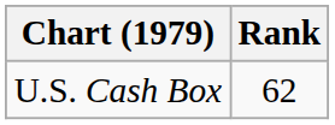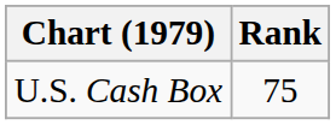 <table class="wikitable">
 <tr>
 <th align="left">Chart (1979)</th>
 <th style="text-align:center;">Rank</th>
 </tr>
 <tr>
 <td>U.S. <em>Cash Box</em> </td>
-<td style="text-align:center;">62</td>
+<td style="text-align:center;">75</td>
 </tr>
 </table>
